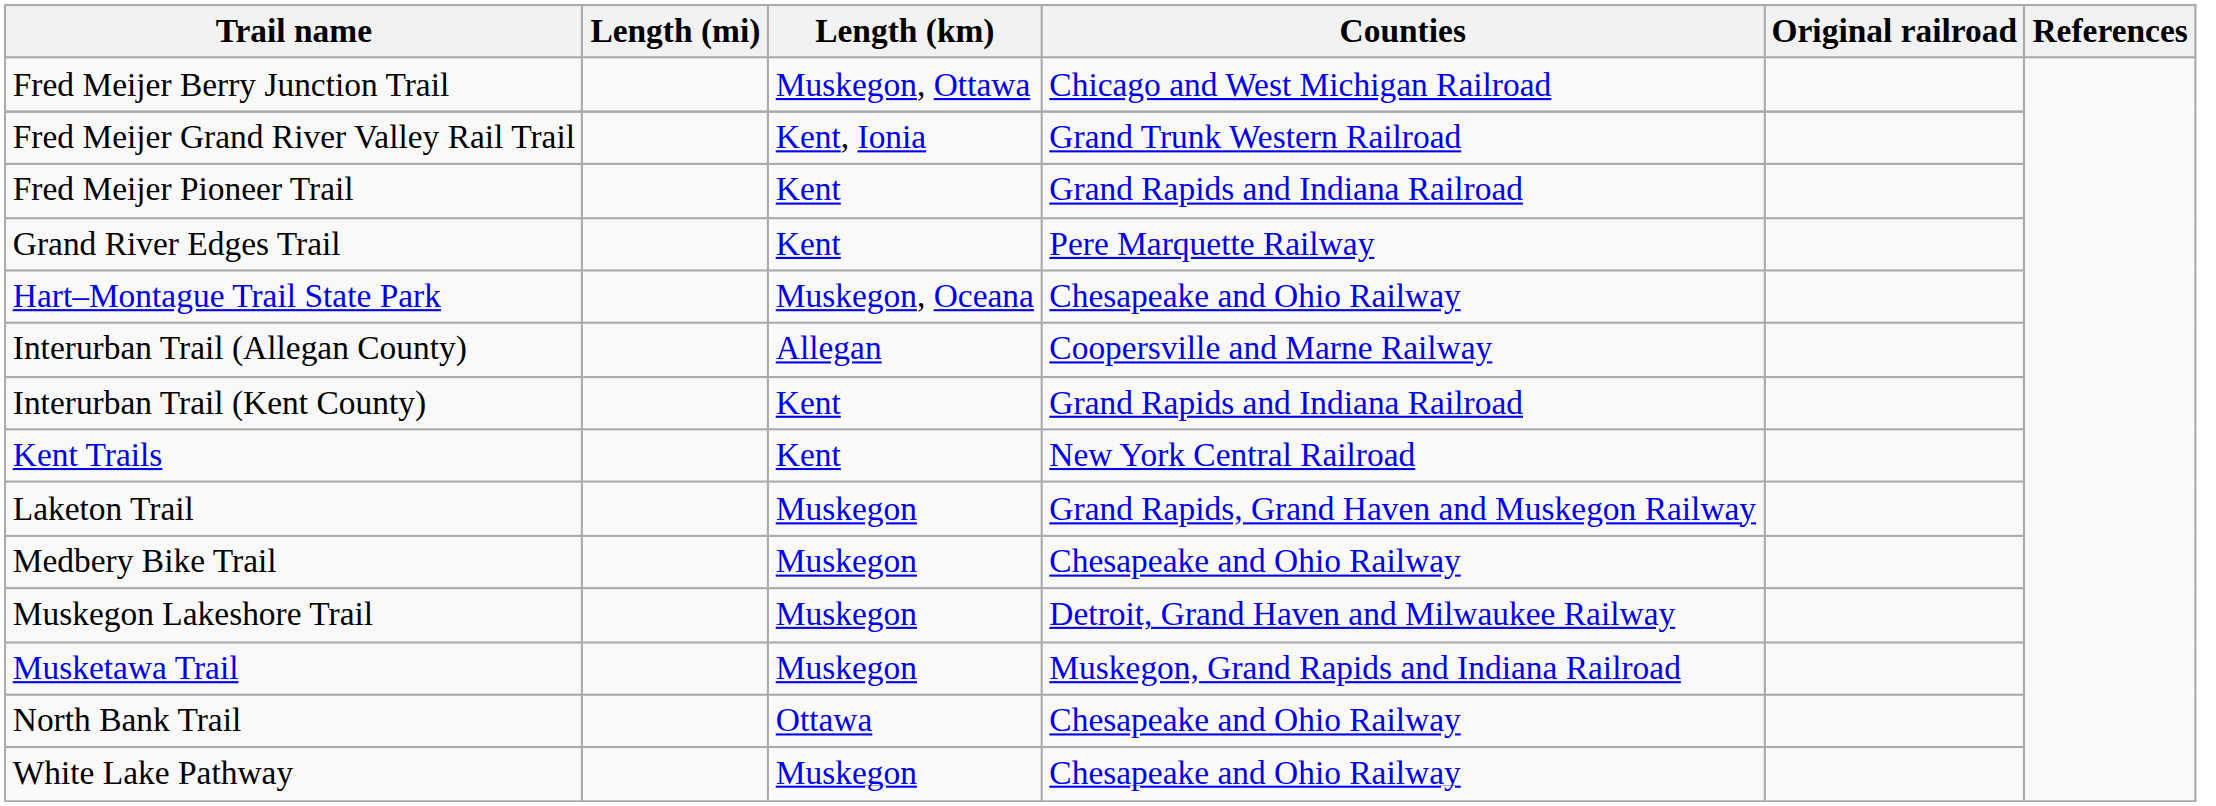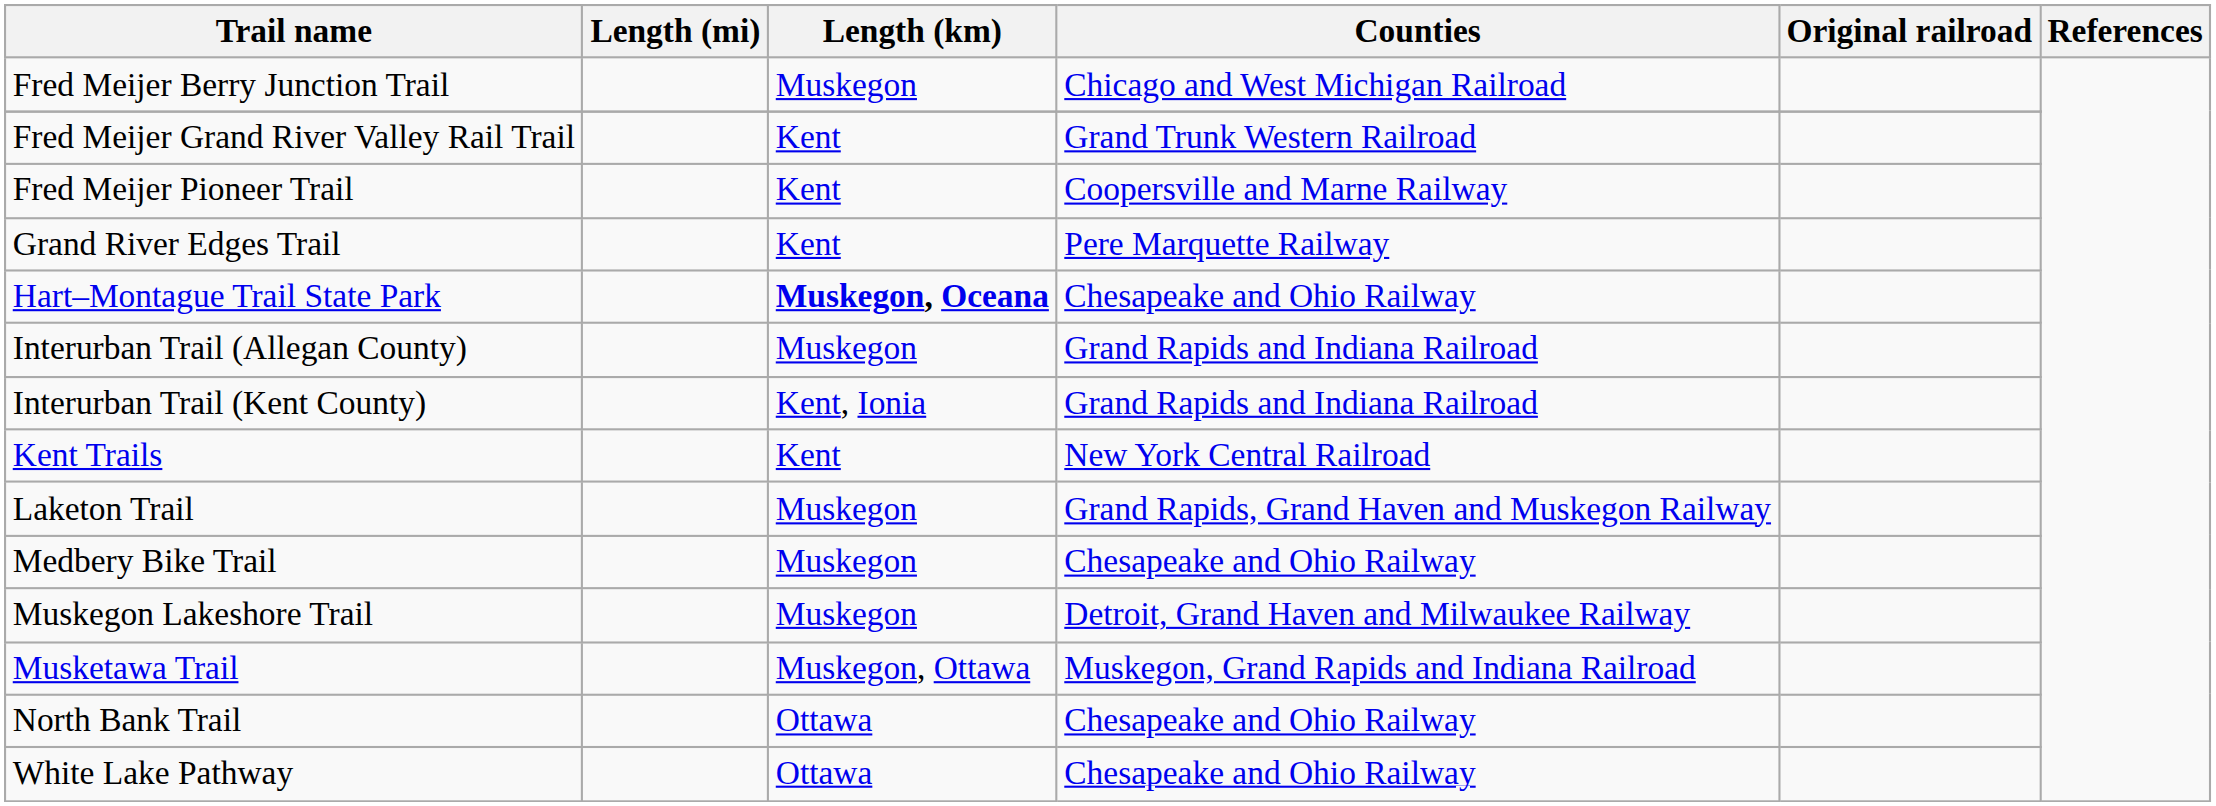 <table class="wikitable sortable">
 <tr>
 <th scope="col">Trail name</th>
 <th scope="col">Length (mi)</th>
 <th scope="col">Length (km)</th>
 <th scope="col" class = "unsortable">Counties</th>
 <th scope="col">Original railroad</th>
 <th scope="col" class = "unsortable">References</th>
 </tr>
 <tr>
 <td>Fred Meijer Berry Junction Trail</td>
 <td></td>
-<td><a href='#'>Muskegon</a>, <a href='#'>Ottawa</a></td>
+<td><a href='#'>Muskegon</a></td>
 <td><a href='#'>Chicago and West Michigan Railroad</a></td>
 <td></td>
 </tr>
 <tr>
 </tr>
 <tr>
 <td>Fred Meijer Grand River Valley Rail Trail</td>
 <td></td>
-<td><a href='#'>Kent</a>, <a href='#'>Ionia</a></td>
+<td><a href='#'>Kent</a></td>
 <td><a href='#'>Grand Trunk Western Railroad</a></td>
 <td></td>
 </tr>
 <tr>
 <td>Fred Meijer Pioneer Trail</td>
 <td></td>
 <td><a href='#'>Kent</a></td>
-<td><a href='#'>Grand Rapids and Indiana Railroad</a></td>
+<td><a href='#'>Coopersville and Marne Railway</a></td>
 <td></td>
 </tr>
 <tr>
 <td>Grand River Edges Trail</td>
 <td></td>
 <td><a href='#'>Kent</a></td>
 <td><a href='#'>Pere Marquette Railway</a></td>
 <td></td>
 </tr>
 <tr>
 <td><a href='#'>Hart–Montague Trail State Park</a></td>
 <td></td>
-<td><a href='#'>Muskegon</a>, <a href='#'>Oceana</a></td>
+<td><strong><a href='#'>Muskegon</a>, <a href='#'>Oceana</a></strong></td>
 <td><a href='#'>Chesapeake and Ohio Railway</a></td>
 <td></td>
 </tr>
 <tr>
 <td>Interurban Trail (Allegan County)</td>
 <td></td>
-<td><a href='#'>Allegan</a></td>
-<td><a href='#'>Coopersville and Marne Railway</a></td>
+<td><a href='#'>Muskegon</a></td>
+<td><a href='#'>Grand Rapids and Indiana Railroad</a></td>
 <td></td>
 </tr>
 <tr>
 <td>Interurban Trail (Kent County)</td>
 <td></td>
-<td><a href='#'>Kent</a></td>
+<td><a href='#'>Kent</a>, <a href='#'>Ionia</a></td>
 <td><a href='#'>Grand Rapids and Indiana Railroad</a></td>
 <td></td>
 </tr>
 <tr>
 <td><a href='#'>Kent Trails</a></td>
 <td></td>
 <td><a href='#'>Kent</a></td>
 <td><a href='#'>New York Central Railroad</a></td>
 <td></td>
 </tr>
 <tr>
 <td>Laketon Trail</td>
 <td></td>
 <td><a href='#'>Muskegon</a></td>
 <td><a href='#'>Grand Rapids, Grand Haven and Muskegon Railway</a></td>
 <td></td>
 </tr>
 <tr>
 <td>Medbery Bike Trail</td>
 <td></td>
 <td><a href='#'>Muskegon</a></td>
 <td><a href='#'>Chesapeake and Ohio Railway</a></td>
 <td></td>
 </tr>
 <tr>
 <td>Muskegon Lakeshore Trail</td>
 <td></td>
 <td><a href='#'>Muskegon</a></td>
 <td><a href='#'>Detroit, Grand Haven and Milwaukee Railway</a></td>
 <td></td>
 </tr>
 <tr>
 <td><a href='#'>Musketawa Trail</a></td>
 <td></td>
-<td><a href='#'>Muskegon</a></td>
+<td><a href='#'>Muskegon</a>, <a href='#'>Ottawa</a></td>
 <td><a href='#'>Muskegon, Grand Rapids and Indiana Railroad</a></td>
 <td></td>
 </tr>
 <tr>
 <td>North Bank Trail</td>
 <td></td>
 <td><a href='#'>Ottawa</a></td>
 <td><a href='#'>Chesapeake and Ohio Railway</a></td>
 <td></td>
 </tr>
 <tr>
 <td>White Lake Pathway</td>
 <td></td>
-<td><a href='#'>Muskegon</a></td>
+<td><a href='#'>Ottawa</a></td>
 <td><a href='#'>Chesapeake and Ohio Railway</a></td>
 <td></td>
 </tr>
 </table>
